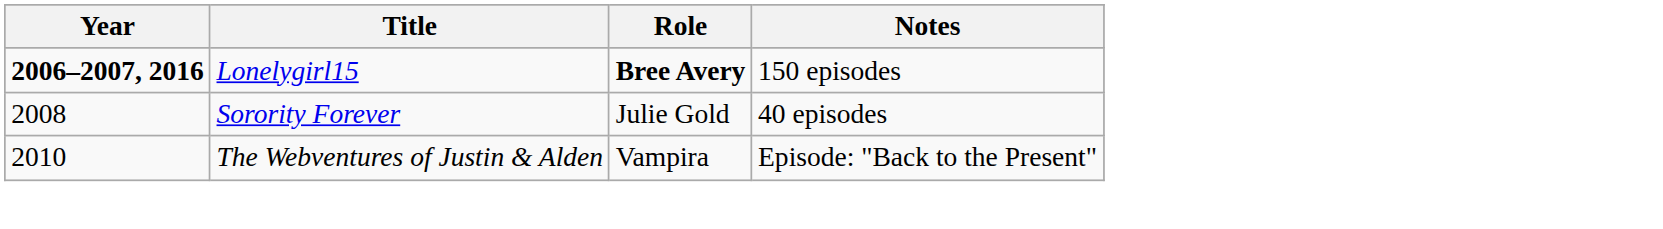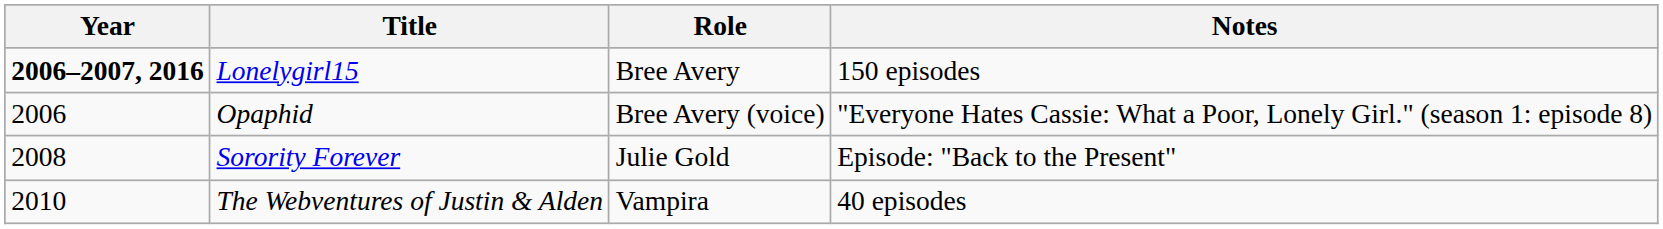 <table class="wikitable sortable">
 <tr>
 <th>Year</th>
 <th>Title</th>
 <th>Role</th>
 <th class="unsortable">Notes</th>
 </tr>
 <tr>
 <td><strong>2006–2007, 2016</strong></td>
 <td><em><a href='#'>Lonelygirl15</a></em></td>
-<td><strong>Bree Avery</strong></td>
+<td>Bree Avery</td>
 <td>150 episodes</td>
+</tr>
+<tr>
+<td>2006</td>
+<td><em>Opaphid</em></td>
+<td>Bree Avery (voice)</td>
+<td>"Everyone Hates Cassie: What a Poor, Lonely Girl." (season 1: episode 8)</td>
 </tr>
 <tr>
 <td>2008</td>
 <td><em><a href='#'>Sorority Forever</a></em></td>
 <td>Julie Gold</td>
-<td>40 episodes</td>
+<td>Episode: "Back to the Present"</td>
 </tr>
 <tr>
 <td>2010</td>
 <td><em>The Webventures of Justin & Alden</em></td>
 <td>Vampira</td>
-<td>Episode: "Back to the Present"</td>
+<td>40 episodes</td>
 </tr>
 </table>
